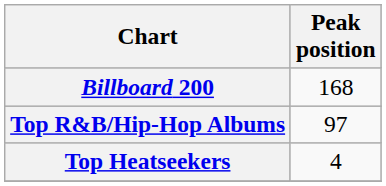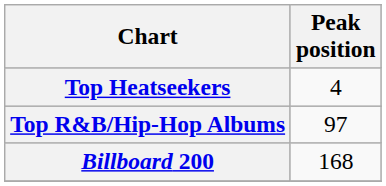 <table class="wikitable plainrowheaders sortable" style="text-align:center;" border="1">
 <tr>
 <th scope="col">Chart</th>
 <th scope="col">Peak<br>position</th>
 </tr>
 <tr>
-<th scope="row"><a href='#'><em>Billboard</em> 200</a></th>
-<td>168</td>
+<th scope="row"><a href='#'>Top Heatseekers</a></th>
+<td>4</td>
 </tr>
 <tr>
 <th scope="row"><a href='#'>Top R&B/Hip-Hop Albums</a></th>
 <td>97</td>
 </tr>
 <tr>
-<th scope="row"><a href='#'>Top Heatseekers</a></th>
-<td>4</td>
+<th scope="row"><a href='#'><em>Billboard</em> 200</a></th>
+<td>168</td>
 </tr>
 <tr>
 </tr>
 </table>
